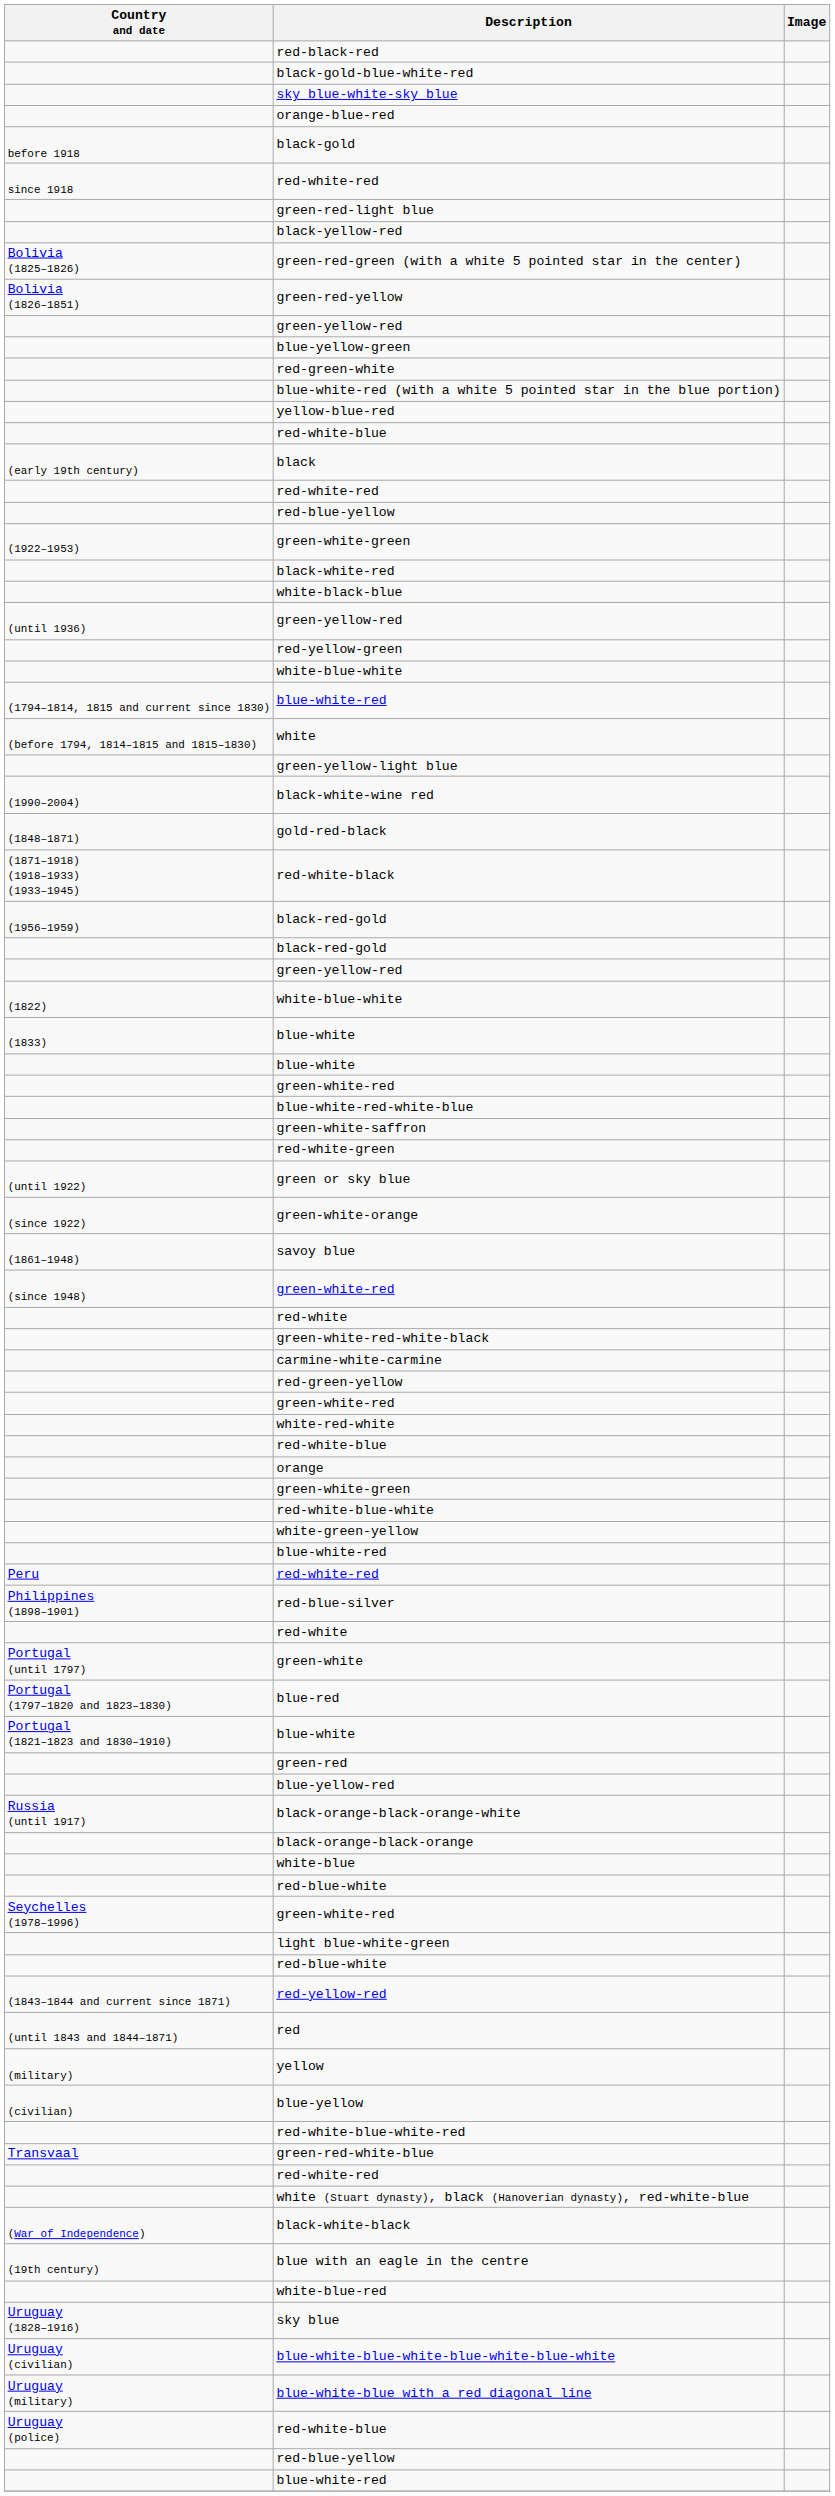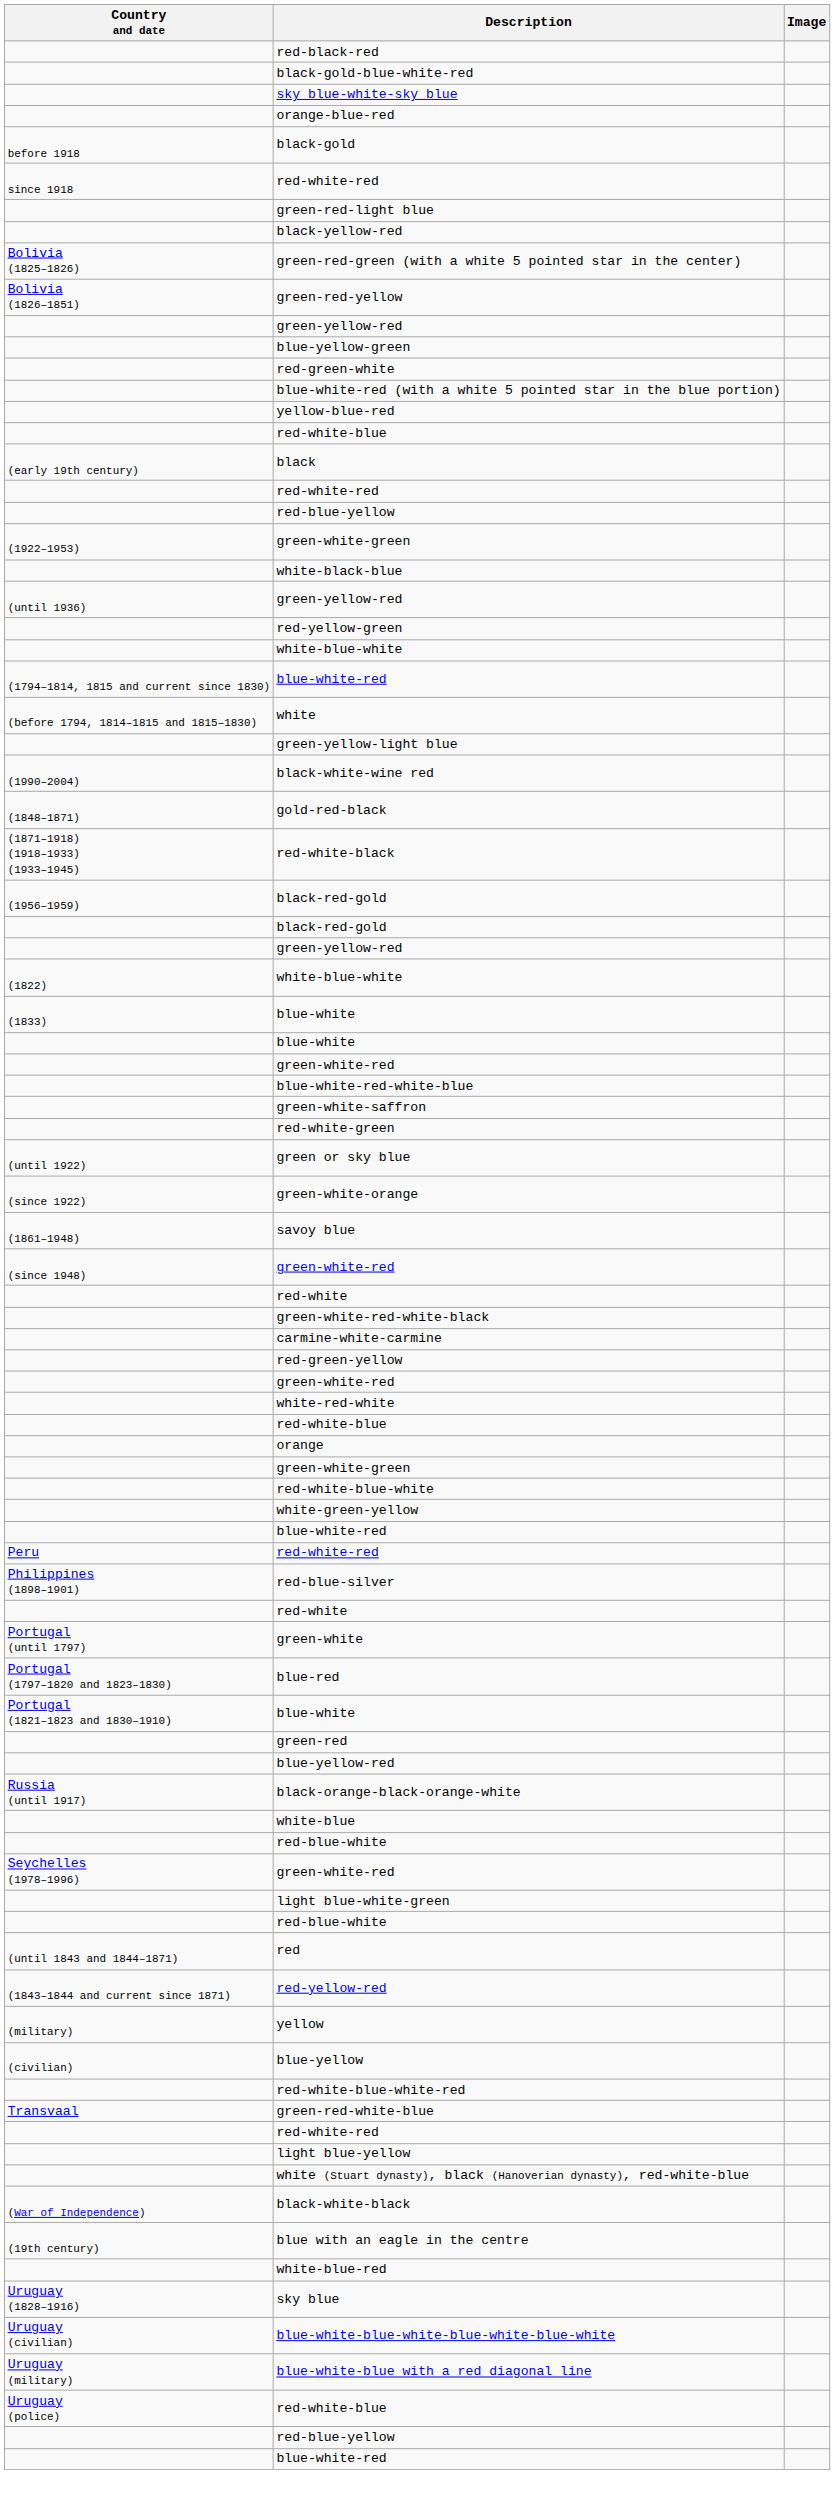 <table class="wikitable sortable">
 <tr>
 <th>Country<br><small>and date</small></th>
 <th>Description</th>
 <th>Image</th>
 </tr>
 <tr>
 <td></td>
 <td>red-black-red</td>
 <td></td>
 </tr>
 <tr>
 <td></td>
 <td>black-gold-blue-white-red</td>
 <td></td>
 </tr>
 <tr>
 <td></td>
 <td><a href='#'>sky blue-white-sky blue</a></td>
 <td></td>
 </tr>
 <tr>
 <td></td>
 <td>orange-blue-red</td>
 <td></td>
 </tr>
 <tr>
 <td><br><small>before 1918</small></td>
 <td>black-gold</td>
 <td></td>
 </tr>
 <tr>
 <td><br><small>since 1918</small></td>
 <td>red-white-red</td>
 <td></td>
 </tr>
 <tr>
 <td></td>
 <td>green-red-light blue</td>
 <td></td>
 </tr>
 <tr>
 <td></td>
 <td>black-yellow-red</td>
 <td></td>
 </tr>
 <tr>
 <td> <a href='#'>Bolivia</a><br><small>(1825–1826)</small></td>
 <td>green-red-green (with a white 5 pointed star in the center)</td>
 <td></td>
 </tr>
 <tr>
 <td> <a href='#'>Bolivia</a><br><small>(1826–1851)</small></td>
 <td>green-red-yellow</td>
 <td></td>
 </tr>
 <tr>
 <td></td>
 <td>green-yellow-red</td>
 <td></td>
 </tr>
 <tr>
 <td></td>
 <td>blue-yellow-green</td>
 <td></td>
 </tr>
 <tr>
 <td></td>
 <td>red-green-white</td>
 <td></td>
 </tr>
 <tr>
 <td></td>
 <td>blue-white-red (with a white 5 pointed star in the blue portion)</td>
 <td></td>
 </tr>
 <tr>
 <td></td>
 <td>yellow-blue-red</td>
 <td></td>
 </tr>
 <tr>
 <td></td>
 <td>red-white-blue</td>
 <td></td>
 </tr>
 <tr>
 <td><br><small>(early 19th century)</small></td>
 <td>black</td>
 <td></td>
 </tr>
 <tr>
 <td></td>
 <td>red-white-red</td>
 <td></td>
 </tr>
 <tr>
 <td></td>
 <td>red-blue-yellow</td>
 <td></td>
 </tr>
 <tr>
 <td><br><small>(1922–1953)</small></td>
 <td>green-white-green</td>
-<td></td>
-</tr>
-<tr>
-<td></td>
-<td>black-white-red</td>
 <td></td>
 </tr>
 <tr>
 <td></td>
 <td>white-black-blue</td>
 <td></td>
 </tr>
 <tr>
 <td><br><small>(until 1936)</small></td>
 <td>green-yellow-red</td>
 <td></td>
 </tr>
 <tr>
 <td></td>
 <td>red-yellow-green</td>
 <td></td>
 </tr>
 <tr>
 <td></td>
 <td>white-blue-white</td>
 <td></td>
 </tr>
 <tr>
 <td><br><small>(1794–1814, 1815 and current since 1830)</small></td>
 <td><a href='#'>blue-white-red</a></td>
 <td></td>
 </tr>
 <tr>
 <td><br><small>(before 1794, 1814–1815 and 1815–1830)</small></td>
 <td>white</td>
 <td></td>
 </tr>
 <tr>
 <td></td>
 <td>green-yellow-light blue</td>
 <td></td>
 </tr>
 <tr>
 <td><br><small>(1990–2004)</small></td>
 <td>black-white-wine red</td>
 <td></td>
 </tr>
 <tr>
 <td><br><small>(1848–1871)</small></td>
 <td>gold-red-black</td>
 <td></td>
 </tr>
 <tr>
 <td> <small>(1871–1918)</small><br> <small>(1918–1933)</small><br> <small>(1933–1945)</small></td>
 <td>red-white-black</td>
 <td></td>
 </tr>
 <tr>
 <td><br><small>(1956–1959)</small></td>
 <td>black-red-gold</td>
 <td></td>
 </tr>
 <tr>
 <td></td>
 <td>black-red-gold</td>
 <td></td>
 </tr>
 <tr>
 <td></td>
 <td>green-yellow-red</td>
 <td></td>
 </tr>
 <tr>
 <td><br><small>(1822)</small></td>
 <td>white-blue-white</td>
 <td></td>
 </tr>
 <tr>
 <td><br><small>(1833)</small></td>
 <td>blue-white</td>
 <td></td>
 </tr>
 <tr>
 <td></td>
 <td>blue-white</td>
 <td></td>
 </tr>
 <tr>
 <td></td>
 <td>green-white-red</td>
 <td></td>
 </tr>
 <tr>
 <td></td>
 <td>blue-white-red-white-blue</td>
 <td></td>
 </tr>
 <tr>
 <td></td>
 <td>green-white-saffron</td>
 <td></td>
 </tr>
 <tr>
 <td></td>
 <td>red-white-green</td>
 <td></td>
 </tr>
 <tr>
 <td><br><small>(until 1922)</small></td>
 <td>green or sky blue</td>
 <td></td>
 </tr>
 <tr>
 <td><br><small>(since 1922)</small></td>
 <td>green-white-orange</td>
 <td></td>
 </tr>
 <tr>
 <td><br><small>(1861–1948)</small></td>
 <td>savoy blue</td>
 <td></td>
 </tr>
 <tr>
 <td><br><small>(since 1948)</small></td>
 <td><a href='#'>green-white-red</a></td>
 <td></td>
 </tr>
 <tr>
 <td></td>
 <td>red-white</td>
 <td></td>
 </tr>
 <tr>
 <td></td>
 <td>green-white-red-white-black</td>
 <td></td>
 </tr>
 <tr>
 <td></td>
 <td>carmine-white-carmine</td>
 <td></td>
 </tr>
 <tr>
 <td></td>
 <td>red-green-yellow</td>
 <td></td>
 </tr>
 <tr>
 <td></td>
 <td>green-white-red</td>
 <td></td>
 </tr>
 <tr>
 <td></td>
 <td>white-red-white</td>
 <td></td>
 </tr>
 <tr>
 <td></td>
 <td>red-white-blue</td>
 <td></td>
 </tr>
 <tr>
 <td></td>
 <td>orange</td>
 <td></td>
 </tr>
 <tr>
 <td></td>
 <td>green-white-green</td>
 <td></td>
 </tr>
 <tr>
 <td></td>
 <td>red-white-blue-white</td>
 <td></td>
 </tr>
 <tr>
 <td></td>
 <td>white-green-yellow</td>
 <td></td>
 </tr>
 <tr>
 <td></td>
 <td>blue-white-red</td>
 <td></td>
 </tr>
 <tr>
 <td> <a href='#'>Peru</a></td>
 <td><a href='#'>red-white-red</a></td>
 <td></td>
 </tr>
 <tr>
 <td> <a href='#'>Philippines</a><br><small>(1898–1901)</small></td>
 <td>red-blue-silver</td>
 <td></td>
 </tr>
 <tr>
 <td></td>
 <td>red-white</td>
 <td></td>
 </tr>
 <tr>
 <td> <a href='#'>Portugal</a><br><small>(until 1797)</small></td>
 <td>green-white</td>
 <td></td>
 </tr>
 <tr>
 <td> <a href='#'>Portugal</a><br><small>(1797–1820 and 1823–1830)</small></td>
 <td>blue-red</td>
 <td></td>
 </tr>
 <tr>
 <td> <a href='#'>Portugal</a><br><small>(1821–1823 and 1830–1910)</small></td>
 <td>blue-white</td>
 <td></td>
 </tr>
 <tr>
 <td></td>
 <td>green-red</td>
 <td></td>
 </tr>
 <tr>
 <td></td>
 <td>blue-yellow-red</td>
 <td></td>
 </tr>
 <tr>
 <td> <a href='#'>Russia</a><br><small>(until 1917)</small></td>
 <td>black-orange-black-orange-white</td>
 <td></td>
 </tr>
 <tr>
 <td></td>
-<td>black-orange-black-orange</td>
-<td></td>
-</tr>
-<tr>
-<td></td>
 <td>white-blue</td>
 <td></td>
 </tr>
 <tr>
 <td></td>
 <td>red-blue-white</td>
 <td></td>
 </tr>
 <tr>
 <td> <a href='#'>Seychelles</a><br><small>(1978–1996)</small></td>
 <td>green-white-red</td>
 <td></td>
 </tr>
 <tr>
 <td></td>
 <td>light blue-white-green</td>
 <td></td>
 </tr>
 <tr>
 <td></td>
 <td>red-blue-white</td>
 <td></td>
 </tr>
 <tr>
-<td><br><small>(1843–1844 and current since 1871)</small></td>
-<td><a href='#'>red-yellow-red</a></td>
+<td><br><small>(until 1843 and 1844–1871)</small></td>
+<td>red</td>
 <td></td>
 </tr>
 <tr>
-<td><br><small>(until 1843 and 1844–1871)</small></td>
-<td>red</td>
+<td><br><small>(1843–1844 and current since 1871)</small></td>
+<td><a href='#'>red-yellow-red</a></td>
 <td></td>
 </tr>
 <tr>
 <td><br><small>(military)</small></td>
 <td>yellow</td>
 <td></td>
 </tr>
 <tr>
 <td><br><small>(civilian)</small></td>
 <td>blue-yellow</td>
 <td></td>
 </tr>
 <tr>
 <td></td>
 <td>red-white-blue-white-red</td>
 <td></td>
 </tr>
 <tr>
 <td> <a href='#'>Transvaal</a></td>
 <td>green-red-white-blue</td>
 <td></td>
 </tr>
 <tr>
 <td></td>
 <td>red-white-red</td>
+<td></td>
+</tr>
+<tr>
+<td></td>
+<td>light blue-yellow</td>
 <td></td>
 </tr>
 <tr>
 <td></td>
 <td>white <small>(Stuart dynasty)</small>, black <small>(Hanoverian dynasty)</small>, red-white-blue</td>
 <td></td>
 </tr>
 <tr>
 <td><br><small>(<a href='#'>War of Independence</a>)</small></td>
 <td>black-white-black</td>
 <td></td>
 </tr>
 <tr>
 <td><br><small>(19th century)</small></td>
 <td>blue with an eagle in the centre</td>
 <td></td>
 </tr>
 <tr>
 <td></td>
 <td>white-blue-red</td>
 <td></td>
 </tr>
 <tr>
 <td> <a href='#'>Uruguay</a><br><small>(1828–1916)</small></td>
 <td>sky blue</td>
 <td></td>
 </tr>
 <tr>
 <td> <a href='#'>Uruguay</a><br><small>(civilian)</small></td>
 <td><a href='#'>blue-white-blue-white-blue-white-blue-white</a></td>
 <td></td>
 </tr>
 <tr>
 <td> <a href='#'>Uruguay</a><br><small>(military)</small></td>
 <td><a href='#'>blue-white-blue with a red diagonal line</a></td>
 <td></td>
 </tr>
 <tr>
 <td> <a href='#'>Uruguay</a><br><small>(police)</small></td>
 <td>red-white-blue</td>
 <td></td>
 </tr>
 <tr>
 <td></td>
 <td>red-blue-yellow</td>
 <td></td>
 </tr>
 <tr>
 <td></td>
 <td>blue-white-red</td>
 <td></td>
 </tr>
 <tr>
 </tr>
 </table>
